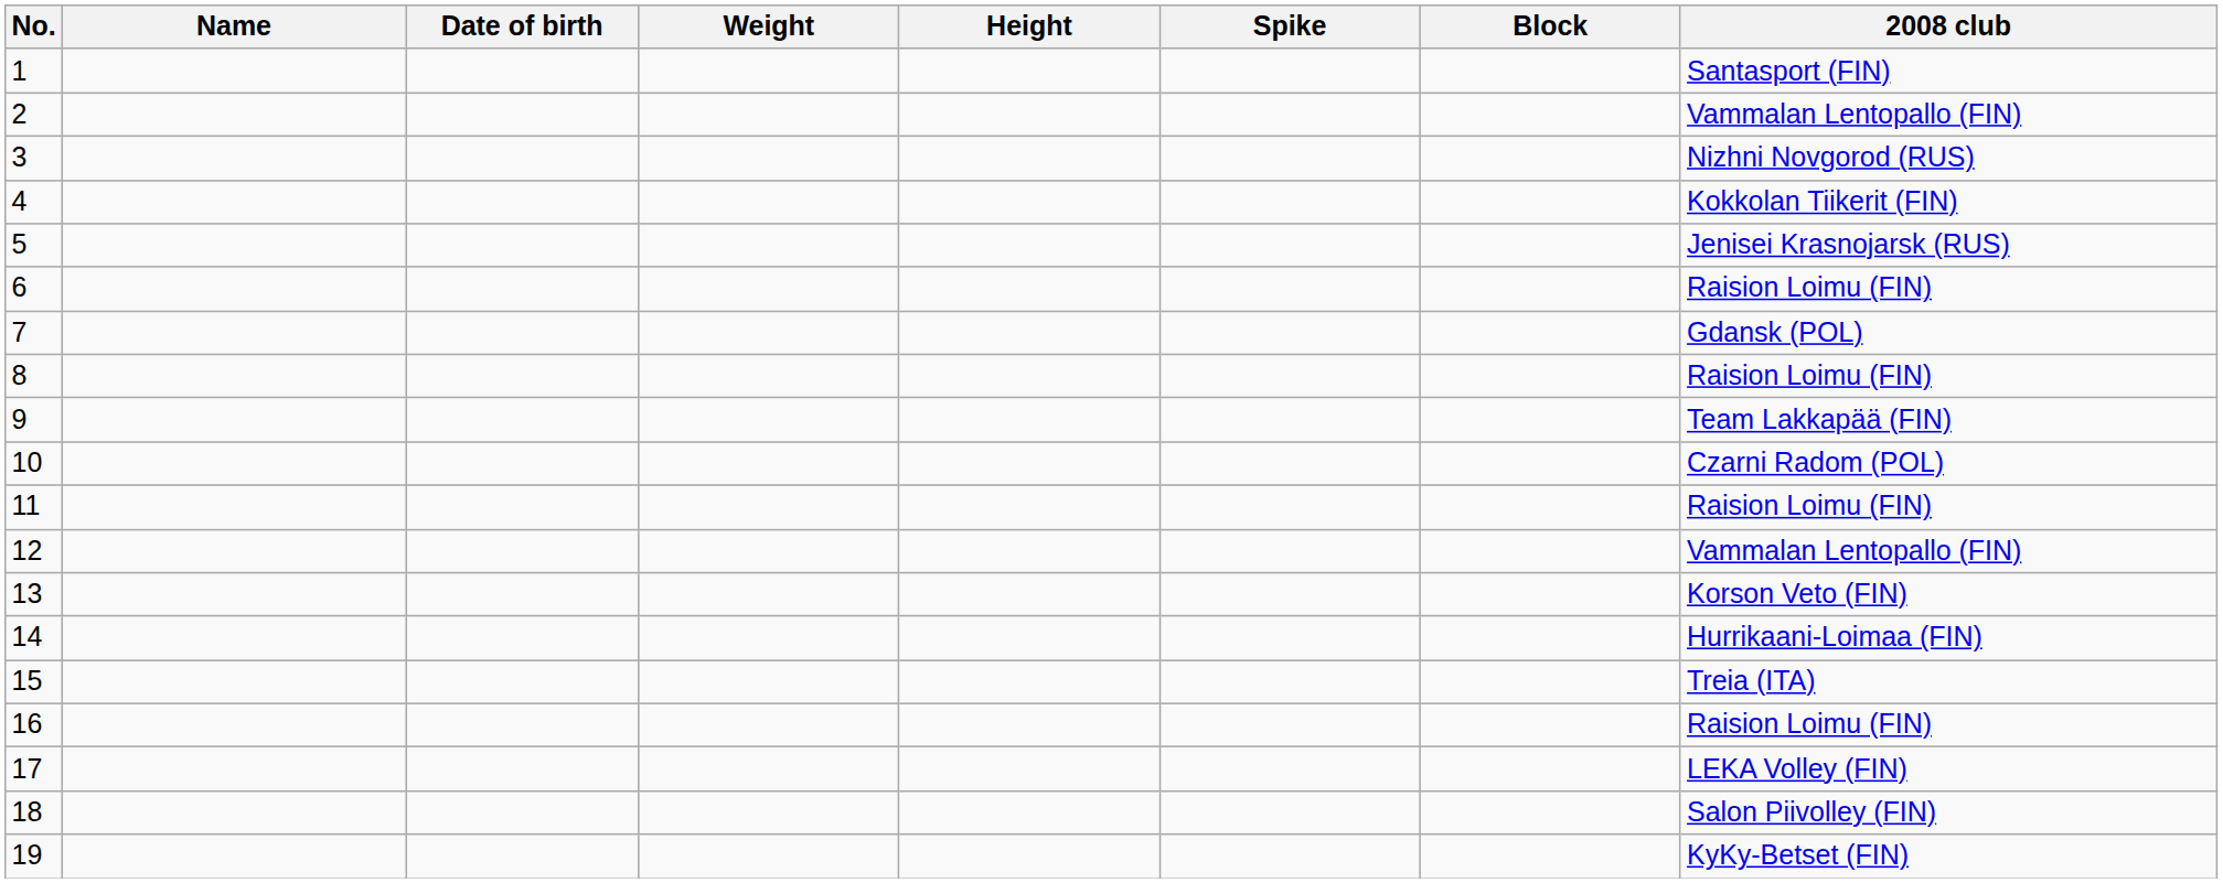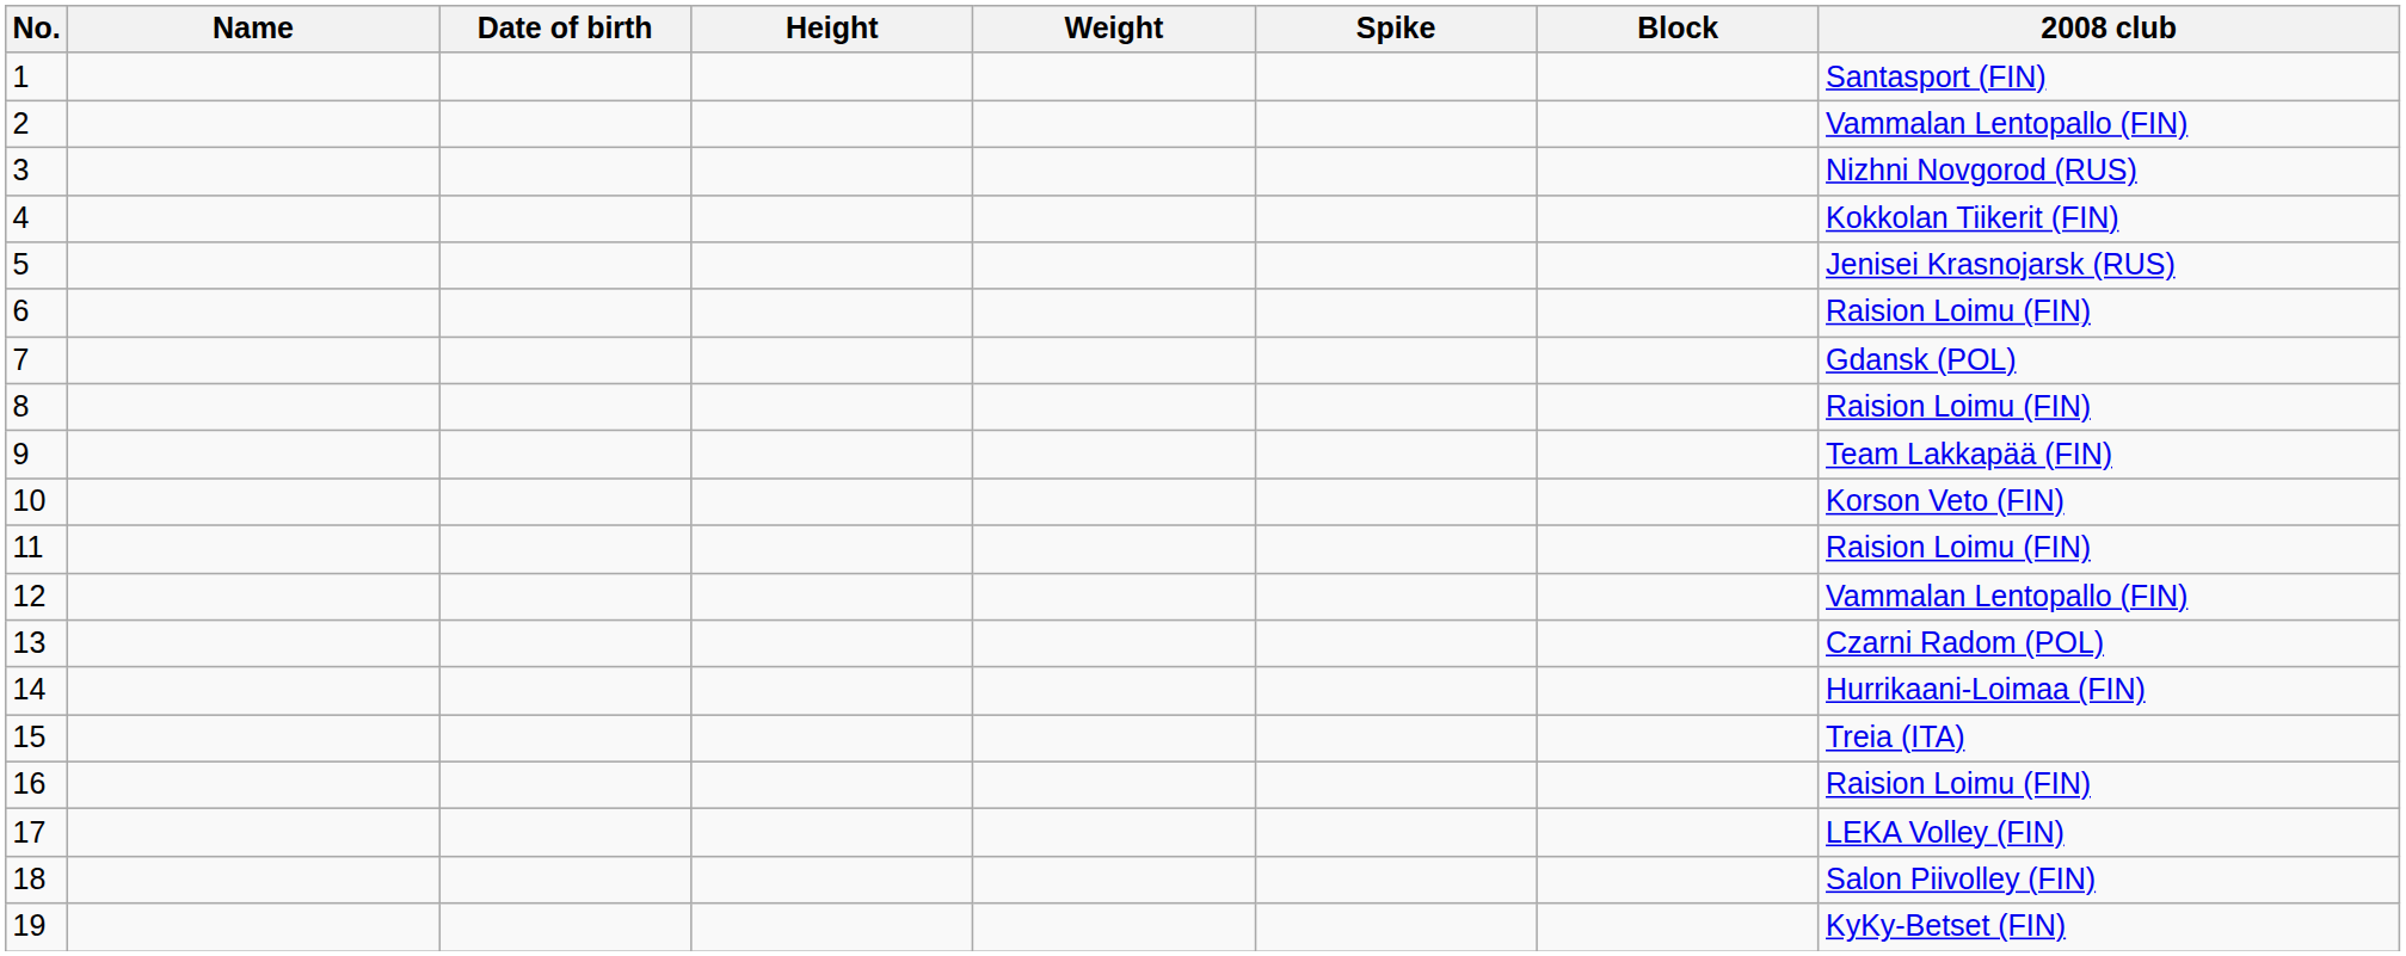 <table class="wikitable sortable" style=font-size:100%; text-align:center;>
 <tr>
 <th>No.</th>
 <th style=width:12em>Name</th>
 <th style=width:8em>Date of birth</th>
+<th style=width:9em>Height</th>
 <th style=width:9em>Weight</th>
-<th style=width:9em>Height</th>
 <th style=width:9em>Spike</th>
 <th style=width:9em>Block</th>
 <th style=width:19em>2008 club</th>
 </tr>
 <tr>
 <td>1</td>
 <td align=left></td>
 <td align=right></td>
 <td></td>
 <td></td>
 <td></td>
 <td></td>
 <td align=left><a href='#'>Santasport (FIN)</a></td>
 </tr>
 <tr>
 <td>2</td>
 <td align=left></td>
 <td align=right></td>
 <td></td>
 <td></td>
 <td></td>
 <td></td>
 <td align=left><a href='#'>Vammalan Lentopallo (FIN)</a></td>
 </tr>
 <tr>
 <td>3</td>
 <td align=left></td>
 <td align=right></td>
 <td></td>
 <td></td>
 <td></td>
 <td></td>
 <td align=left><a href='#'>Nizhni Novgorod (RUS)</a></td>
 </tr>
 <tr>
 <td>4</td>
 <td align=left></td>
 <td align=right></td>
 <td></td>
 <td></td>
 <td></td>
 <td></td>
 <td align=left><a href='#'>Kokkolan Tiikerit (FIN)</a></td>
 </tr>
 <tr>
 <td>5</td>
 <td align=left></td>
 <td align=right></td>
 <td></td>
 <td></td>
 <td></td>
 <td></td>
 <td align=left><a href='#'>Jenisei Krasnojarsk (RUS)</a></td>
 </tr>
 <tr>
 <td>6</td>
 <td align=left></td>
 <td align=right></td>
 <td></td>
 <td></td>
 <td></td>
 <td></td>
 <td align=left><a href='#'>Raision Loimu (FIN)</a></td>
 </tr>
 <tr>
 <td>7</td>
 <td align=left></td>
 <td align=right></td>
 <td></td>
 <td></td>
 <td></td>
 <td></td>
 <td align=left><a href='#'>Gdansk (POL)</a></td>
 </tr>
 <tr>
 <td>8</td>
 <td align=left></td>
 <td align=right></td>
 <td></td>
 <td></td>
 <td></td>
 <td></td>
 <td align=left><a href='#'>Raision Loimu (FIN)</a></td>
 </tr>
 <tr>
 <td>9</td>
 <td align=left></td>
 <td align=right></td>
 <td></td>
 <td></td>
 <td></td>
 <td></td>
 <td align=left><a href='#'>Team Lakkapää (FIN)</a></td>
 </tr>
 <tr>
 <td>10</td>
 <td align=left></td>
 <td align=right></td>
 <td></td>
 <td></td>
 <td></td>
 <td></td>
-<td align=left><a href='#'>Czarni Radom (POL)</a></td>
+<td align=left><a href='#'>Korson Veto (FIN)</a></td>
 </tr>
 <tr>
 <td>11</td>
 <td align=left></td>
 <td align=right></td>
 <td></td>
 <td></td>
 <td></td>
 <td></td>
 <td align=left><a href='#'>Raision Loimu (FIN)</a></td>
 </tr>
 <tr>
 <td>12</td>
 <td align=left></td>
 <td align=right></td>
 <td></td>
 <td></td>
 <td></td>
 <td></td>
 <td align=left><a href='#'>Vammalan Lentopallo (FIN)</a></td>
 </tr>
 <tr>
 <td>13</td>
 <td align=left></td>
 <td align=right></td>
 <td></td>
 <td></td>
 <td></td>
 <td></td>
-<td align=left><a href='#'>Korson Veto (FIN)</a></td>
+<td align=left><a href='#'>Czarni Radom (POL)</a></td>
 </tr>
 <tr>
 <td>14</td>
 <td align=left></td>
 <td align=right></td>
 <td></td>
 <td></td>
 <td></td>
 <td></td>
 <td align=left><a href='#'>Hurrikaani-Loimaa (FIN)</a></td>
 </tr>
 <tr>
 <td>15</td>
 <td align=left></td>
 <td align=right></td>
 <td></td>
 <td></td>
 <td></td>
 <td></td>
 <td align=left><a href='#'>Treia (ITA)</a></td>
 </tr>
 <tr>
 <td>16</td>
 <td align=left></td>
 <td align=right></td>
 <td></td>
 <td></td>
 <td></td>
 <td></td>
 <td align=left><a href='#'>Raision Loimu (FIN)</a></td>
 </tr>
 <tr>
 <td>17</td>
 <td align=left></td>
 <td align=right></td>
 <td></td>
 <td></td>
 <td></td>
 <td></td>
 <td align=left><a href='#'>LEKA Volley (FIN)</a></td>
 </tr>
 <tr>
 <td>18</td>
 <td align=left></td>
 <td align=right></td>
 <td></td>
 <td></td>
 <td></td>
 <td></td>
 <td align=left><a href='#'>Salon Piivolley (FIN)</a></td>
 </tr>
 <tr>
 <td>19</td>
 <td align=left></td>
 <td align=right></td>
 <td></td>
 <td></td>
 <td></td>
 <td></td>
 <td align=left><a href='#'>KyKy-Betset (FIN)</a></td>
 </tr>
 </table>
